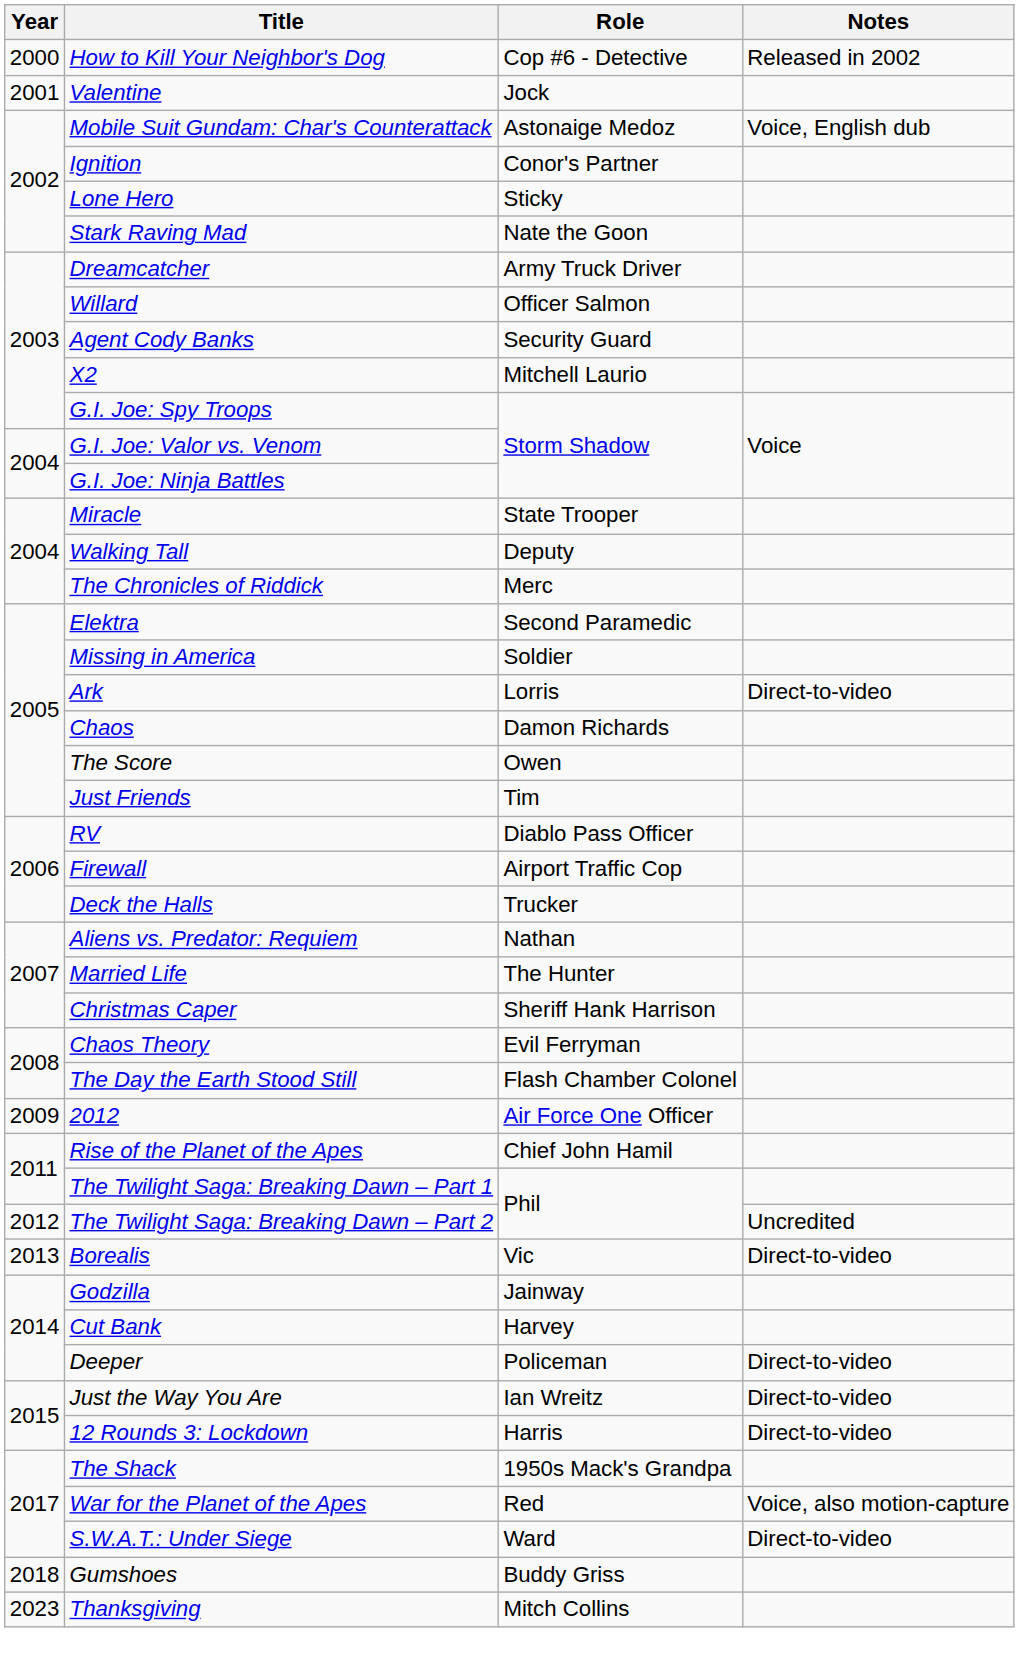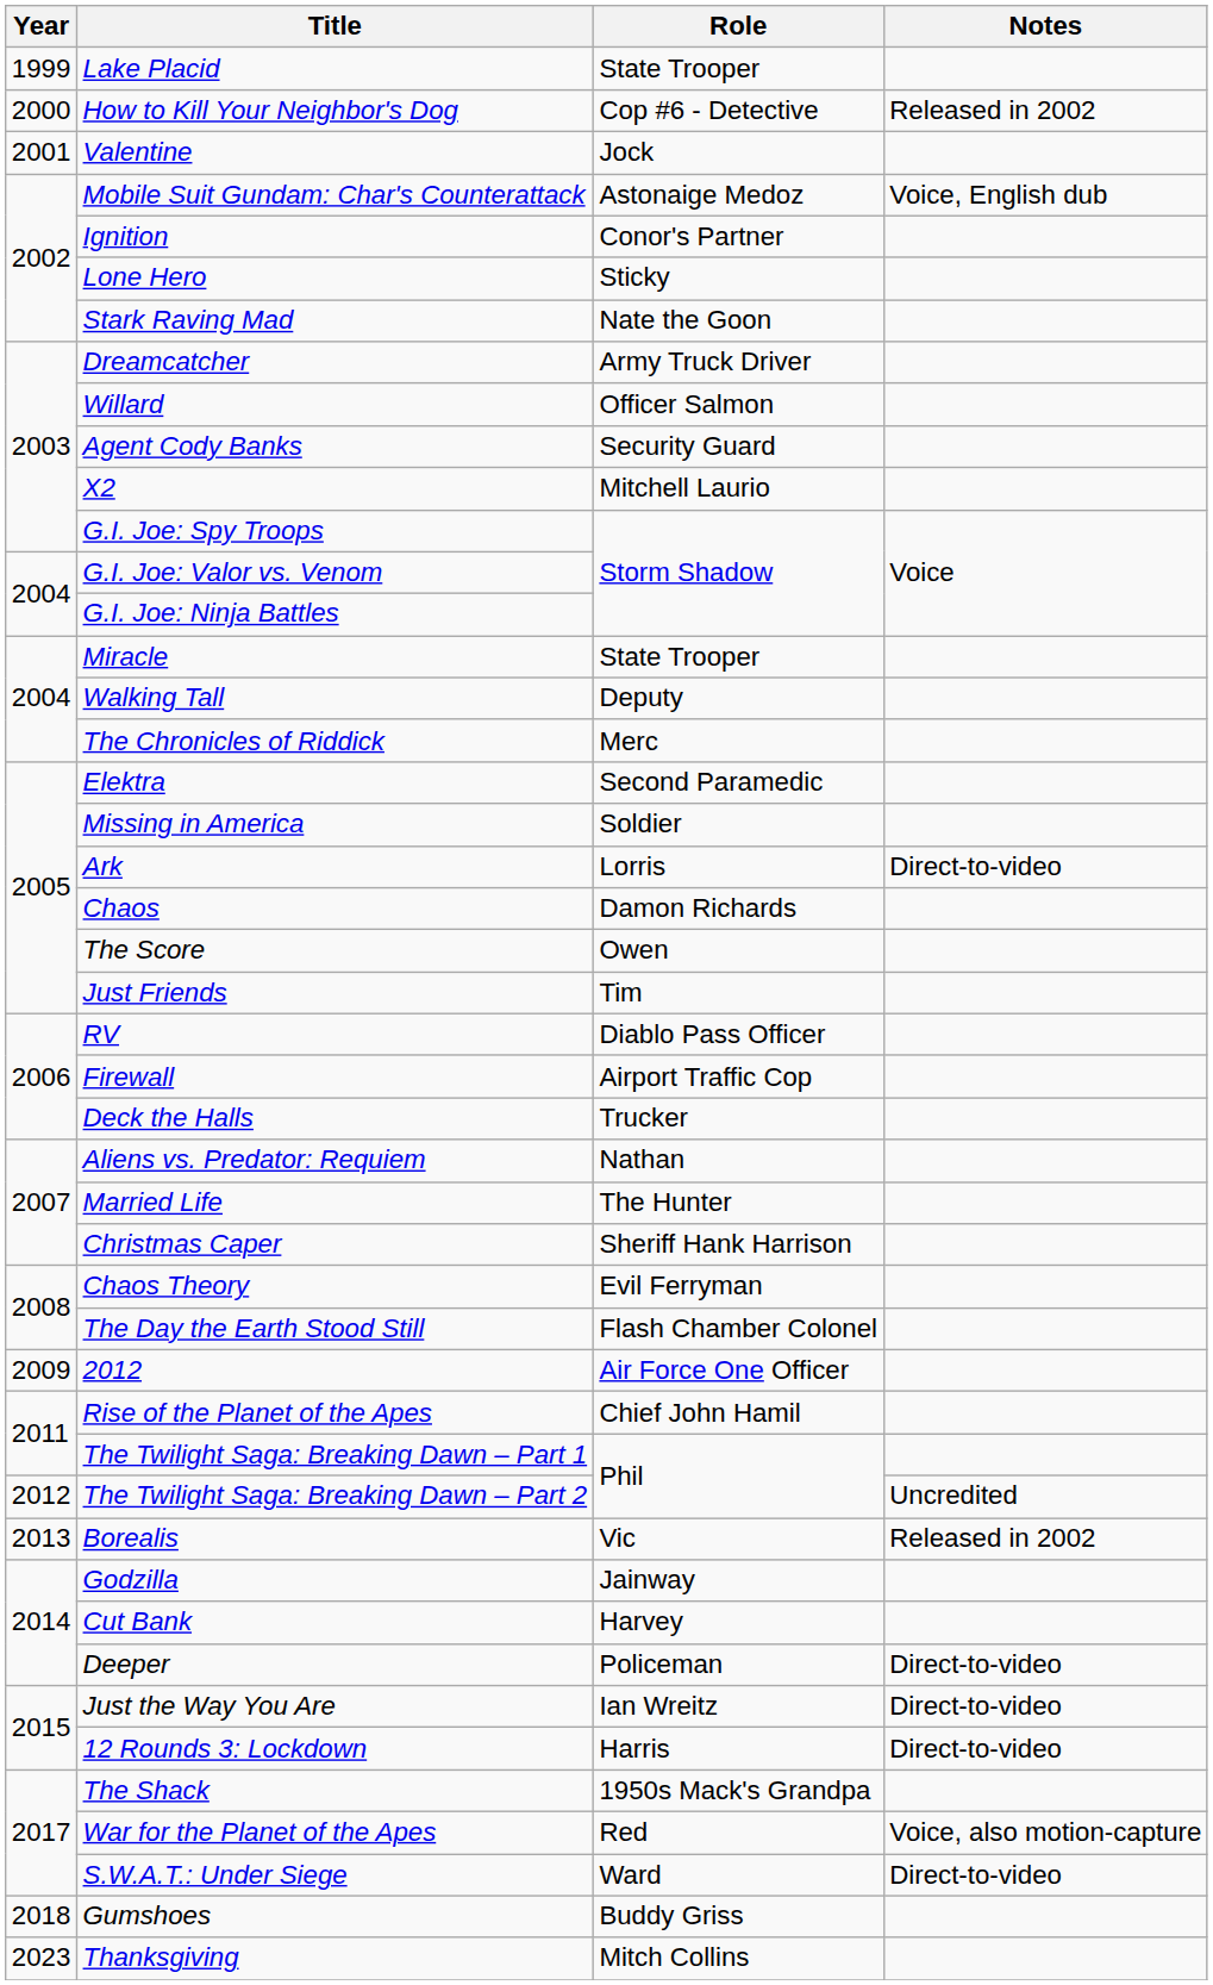 <table class="wikitable sortable">
 <tr>
 <th>Year</th>
 <th>Title</th>
 <th>Role</th>
 <th class="unsortable">Notes</th>
+</tr>
+<tr>
+<td>1999</td>
+<td><em><a href='#'>Lake Placid</a></em></td>
+<td>State Trooper</td>
+<td></td>
 </tr>
 <tr>
 <td>2000</td>
 <td><em><a href='#'>How to Kill Your Neighbor's Dog</a></em></td>
 <td>Cop #6 - Detective</td>
 <td>Released in 2002</td>
 </tr>
 <tr>
 <td>2001</td>
 <td><em><a href='#'>Valentine</a></em></td>
 <td>Jock</td>
 <td></td>
 </tr>
 <tr>
 <td rowspan="4">2002</td>
 <td><em><a href='#'>Mobile Suit Gundam: Char's Counterattack</a></em></td>
 <td>Astonaige Medoz</td>
 <td>Voice, English dub</td>
 </tr>
 <tr>
 <td><em><a href='#'>Ignition</a></em></td>
 <td>Conor's Partner</td>
 <td></td>
 </tr>
 <tr>
 <td><em><a href='#'>Lone Hero</a></em></td>
 <td>Sticky</td>
 <td></td>
 </tr>
 <tr>
 <td><em><a href='#'>Stark Raving Mad</a></em></td>
 <td>Nate the Goon</td>
 <td></td>
 </tr>
 <tr>
 <td rowspan="5">2003</td>
 <td><em><a href='#'>Dreamcatcher</a></em></td>
 <td>Army Truck Driver</td>
 <td></td>
 </tr>
 <tr>
 <td><em><a href='#'>Willard</a></em></td>
 <td>Officer Salmon</td>
 <td></td>
 </tr>
 <tr>
 <td><em><a href='#'>Agent Cody Banks</a></em></td>
 <td>Security Guard</td>
 <td></td>
 </tr>
 <tr>
 <td><em><a href='#'>X2</a></em></td>
 <td>Mitchell Laurio</td>
 <td></td>
 </tr>
 <tr>
 <td><em><a href='#'>G.I. Joe: Spy Troops</a></em></td>
 <td rowspan="3"><a href='#'>Storm Shadow</a></td>
 <td rowspan="3">Voice</td>
 </tr>
 <tr>
 <td rowspan="2">2004</td>
 <td><em><a href='#'>G.I. Joe: Valor vs. Venom</a></em></td>
 </tr>
 <tr>
 <td><em><a href='#'>G.I. Joe: Ninja Battles</a></em></td>
 </tr>
 <tr>
 <td rowspan="3">2004</td>
 <td><em><a href='#'>Miracle</a></em></td>
 <td>State Trooper</td>
 <td></td>
 </tr>
 <tr>
 <td><em><a href='#'>Walking Tall</a></em></td>
 <td>Deputy</td>
 <td></td>
 </tr>
 <tr>
 <td data-sort-value="Chronicles of Riddick, The"><em><a href='#'>The Chronicles of Riddick</a></em></td>
 <td>Merc</td>
 <td></td>
 </tr>
 <tr>
 <td rowspan="6">2005</td>
 <td><em><a href='#'>Elektra</a></em></td>
 <td>Second Paramedic</td>
 <td></td>
 </tr>
 <tr>
 <td><em><a href='#'>Missing in America</a></em></td>
 <td>Soldier</td>
 <td></td>
 </tr>
 <tr>
 <td><em><a href='#'>Ark</a></em></td>
 <td>Lorris</td>
 <td>Direct-to-video</td>
 </tr>
 <tr>
 <td><em><a href='#'>Chaos</a></em></td>
 <td>Damon Richards</td>
 <td></td>
 </tr>
 <tr>
 <td data-sort-value="Score, The"><em>The Score</em></td>
 <td>Owen</td>
 <td></td>
 </tr>
 <tr>
 <td><em><a href='#'>Just Friends</a></em></td>
 <td>Tim</td>
 <td></td>
 </tr>
 <tr>
 <td rowspan="3">2006</td>
 <td><em><a href='#'>RV</a></em></td>
 <td>Diablo Pass Officer</td>
 <td></td>
 </tr>
 <tr>
 <td><em><a href='#'>Firewall</a></em></td>
 <td>Airport Traffic Cop</td>
 <td></td>
 </tr>
 <tr>
 <td><em><a href='#'>Deck the Halls</a></em></td>
 <td>Trucker</td>
 <td></td>
 </tr>
 <tr>
 <td rowspan="3">2007</td>
 <td><em><a href='#'>Aliens vs. Predator: Requiem</a></em></td>
 <td>Nathan</td>
 <td></td>
 </tr>
 <tr>
 <td><em><a href='#'>Married Life</a></em></td>
 <td>The Hunter</td>
 <td></td>
 </tr>
 <tr>
 <td><em><a href='#'>Christmas Caper</a></em></td>
 <td>Sheriff Hank Harrison</td>
 <td></td>
 </tr>
 <tr>
 <td rowspan="2">2008</td>
 <td><em><a href='#'>Chaos Theory</a></em></td>
 <td>Evil Ferryman</td>
 <td></td>
 </tr>
 <tr>
 <td data-sort-value="Day the Earth Stood Still, The"><em><a href='#'>The Day the Earth Stood Still</a></em></td>
 <td>Flash Chamber Colonel</td>
 <td></td>
 </tr>
 <tr>
 <td>2009</td>
 <td><em><a href='#'>2012</a></em></td>
 <td><a href='#'>Air Force One</a> Officer</td>
 <td></td>
 </tr>
 <tr>
 <td rowspan="2">2011</td>
 <td><em><a href='#'>Rise of the Planet of the Apes</a></em></td>
 <td>Chief John Hamil</td>
 <td></td>
 </tr>
 <tr>
 <td data-sort-value="Twilight Saga: Breaking Dawn – Part 1, The"><em><a href='#'>The Twilight Saga: Breaking Dawn – Part 1</a></em></td>
 <td rowspan="2">Phil</td>
 <td></td>
 </tr>
 <tr>
 <td>2012</td>
 <td data-sort-value="Twilight Saga: Breaking Dawn – Part 2, The"><em><a href='#'>The Twilight Saga: Breaking Dawn – Part 2</a></em></td>
 <td>Uncredited</td>
 </tr>
 <tr>
 <td>2013</td>
 <td><em><a href='#'>Borealis</a></em></td>
 <td>Vic</td>
-<td>Direct-to-video</td>
+<td>Released in 2002</td>
 </tr>
 <tr>
 <td rowspan="3">2014</td>
 <td><em><a href='#'>Godzilla</a></em></td>
 <td>Jainway</td>
 <td></td>
 </tr>
 <tr>
 <td><em><a href='#'>Cut Bank</a></em></td>
 <td>Harvey</td>
 <td></td>
 </tr>
 <tr>
 <td><em>Deeper</em></td>
 <td>Policeman</td>
 <td>Direct-to-video</td>
 </tr>
 <tr>
 <td rowspan="2">2015</td>
 <td><em>Just the Way You Are</em></td>
 <td>Ian Wreitz</td>
 <td>Direct-to-video</td>
 </tr>
 <tr>
 <td><em><a href='#'>12 Rounds 3: Lockdown</a></em></td>
 <td>Harris</td>
 <td>Direct-to-video</td>
 </tr>
 <tr>
 <td rowspan="3">2017</td>
 <td data-sort-value="Shack, The"><em><a href='#'>The Shack</a></em></td>
 <td>1950s Mack's Grandpa</td>
 <td></td>
 </tr>
 <tr>
 <td><em><a href='#'>War for the Planet of the Apes</a></em></td>
 <td>Red</td>
 <td>Voice, also motion-capture</td>
 </tr>
 <tr>
 <td><em><a href='#'>S.W.A.T.: Under Siege</a></em></td>
 <td>Ward</td>
 <td>Direct-to-video</td>
 </tr>
 <tr>
 <td>2018</td>
 <td><em>Gumshoes</em></td>
 <td>Buddy Griss</td>
 <td></td>
 </tr>
 <tr>
 <td>2023</td>
 <td><em><a href='#'>Thanksgiving</a></em></td>
 <td>Mitch Collins</td>
 <td></td>
 </tr>
 </table>
